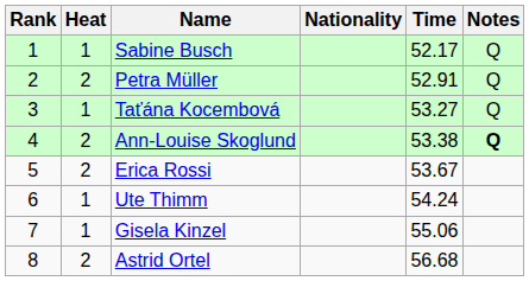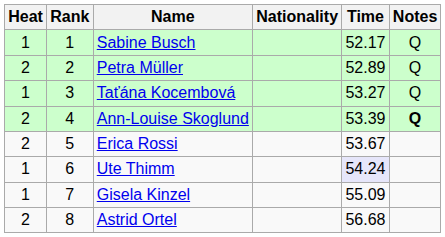 <table class="wikitable sortable" style="text-align:center">
 <tr>
+<th>Heat</th>
 <th>Rank</th>
-<th>Heat</th>
 <th>Name</th>
 <th>Nationality</th>
 <th>Time</th>
 <th>Notes</th>
 </tr>
 <tr bgcolor=ccffcc>
 <td>1</td>
 <td>1</td>
 <td align="left"><a href='#'>Sabine Busch</a></td>
 <td align=left></td>
 <td>52.17</td>
 <td>Q</td>
 </tr>
 <tr bgcolor=ccffcc>
 <td>2</td>
 <td>2</td>
 <td align="left"><a href='#'>Petra Müller</a></td>
 <td align=left></td>
-<td>52.91</td>
+<td>52.89</td>
 <td>Q</td>
 </tr>
 <tr bgcolor=ccffcc>
+<td>1</td>
 <td>3</td>
-<td>1</td>
 <td align="left"><a href='#'>Taťána Kocembová</a></td>
 <td align=left></td>
 <td>53.27</td>
 <td>Q</td>
 </tr>
 <tr bgcolor=ccffcc>
+<td>2</td>
 <td>4</td>
-<td>2</td>
 <td align="left"><a href='#'>Ann-Louise Skoglund</a></td>
 <td align=left></td>
-<td>53.38</td>
+<td>53.39</td>
 <td><strong>Q</strong></td>
 </tr>
 <tr>
+<td>2</td>
 <td>5</td>
-<td>2</td>
 <td align="left"><a href='#'>Erica Rossi</a></td>
 <td align=left></td>
 <td>53.67</td>
 <td></td>
 </tr>
 <tr>
+<td>1</td>
 <td>6</td>
-<td>1</td>
 <td align="left"><a href='#'>Ute Thimm</a></td>
 <td align=left></td>
-<td>54.24</td>
+<td style="background: lavender;">54.24</td>
 <td></td>
 </tr>
 <tr>
+<td>1</td>
 <td>7</td>
-<td>1</td>
 <td align="left"><a href='#'>Gisela Kinzel</a></td>
 <td align=left></td>
-<td>55.06</td>
+<td>55.09</td>
 <td></td>
 </tr>
 <tr>
+<td>2</td>
 <td>8</td>
-<td>2</td>
 <td align="left"><a href='#'>Astrid Ortel</a></td>
 <td align=left></td>
 <td>56.68</td>
 <td></td>
 </tr>
 </table>
